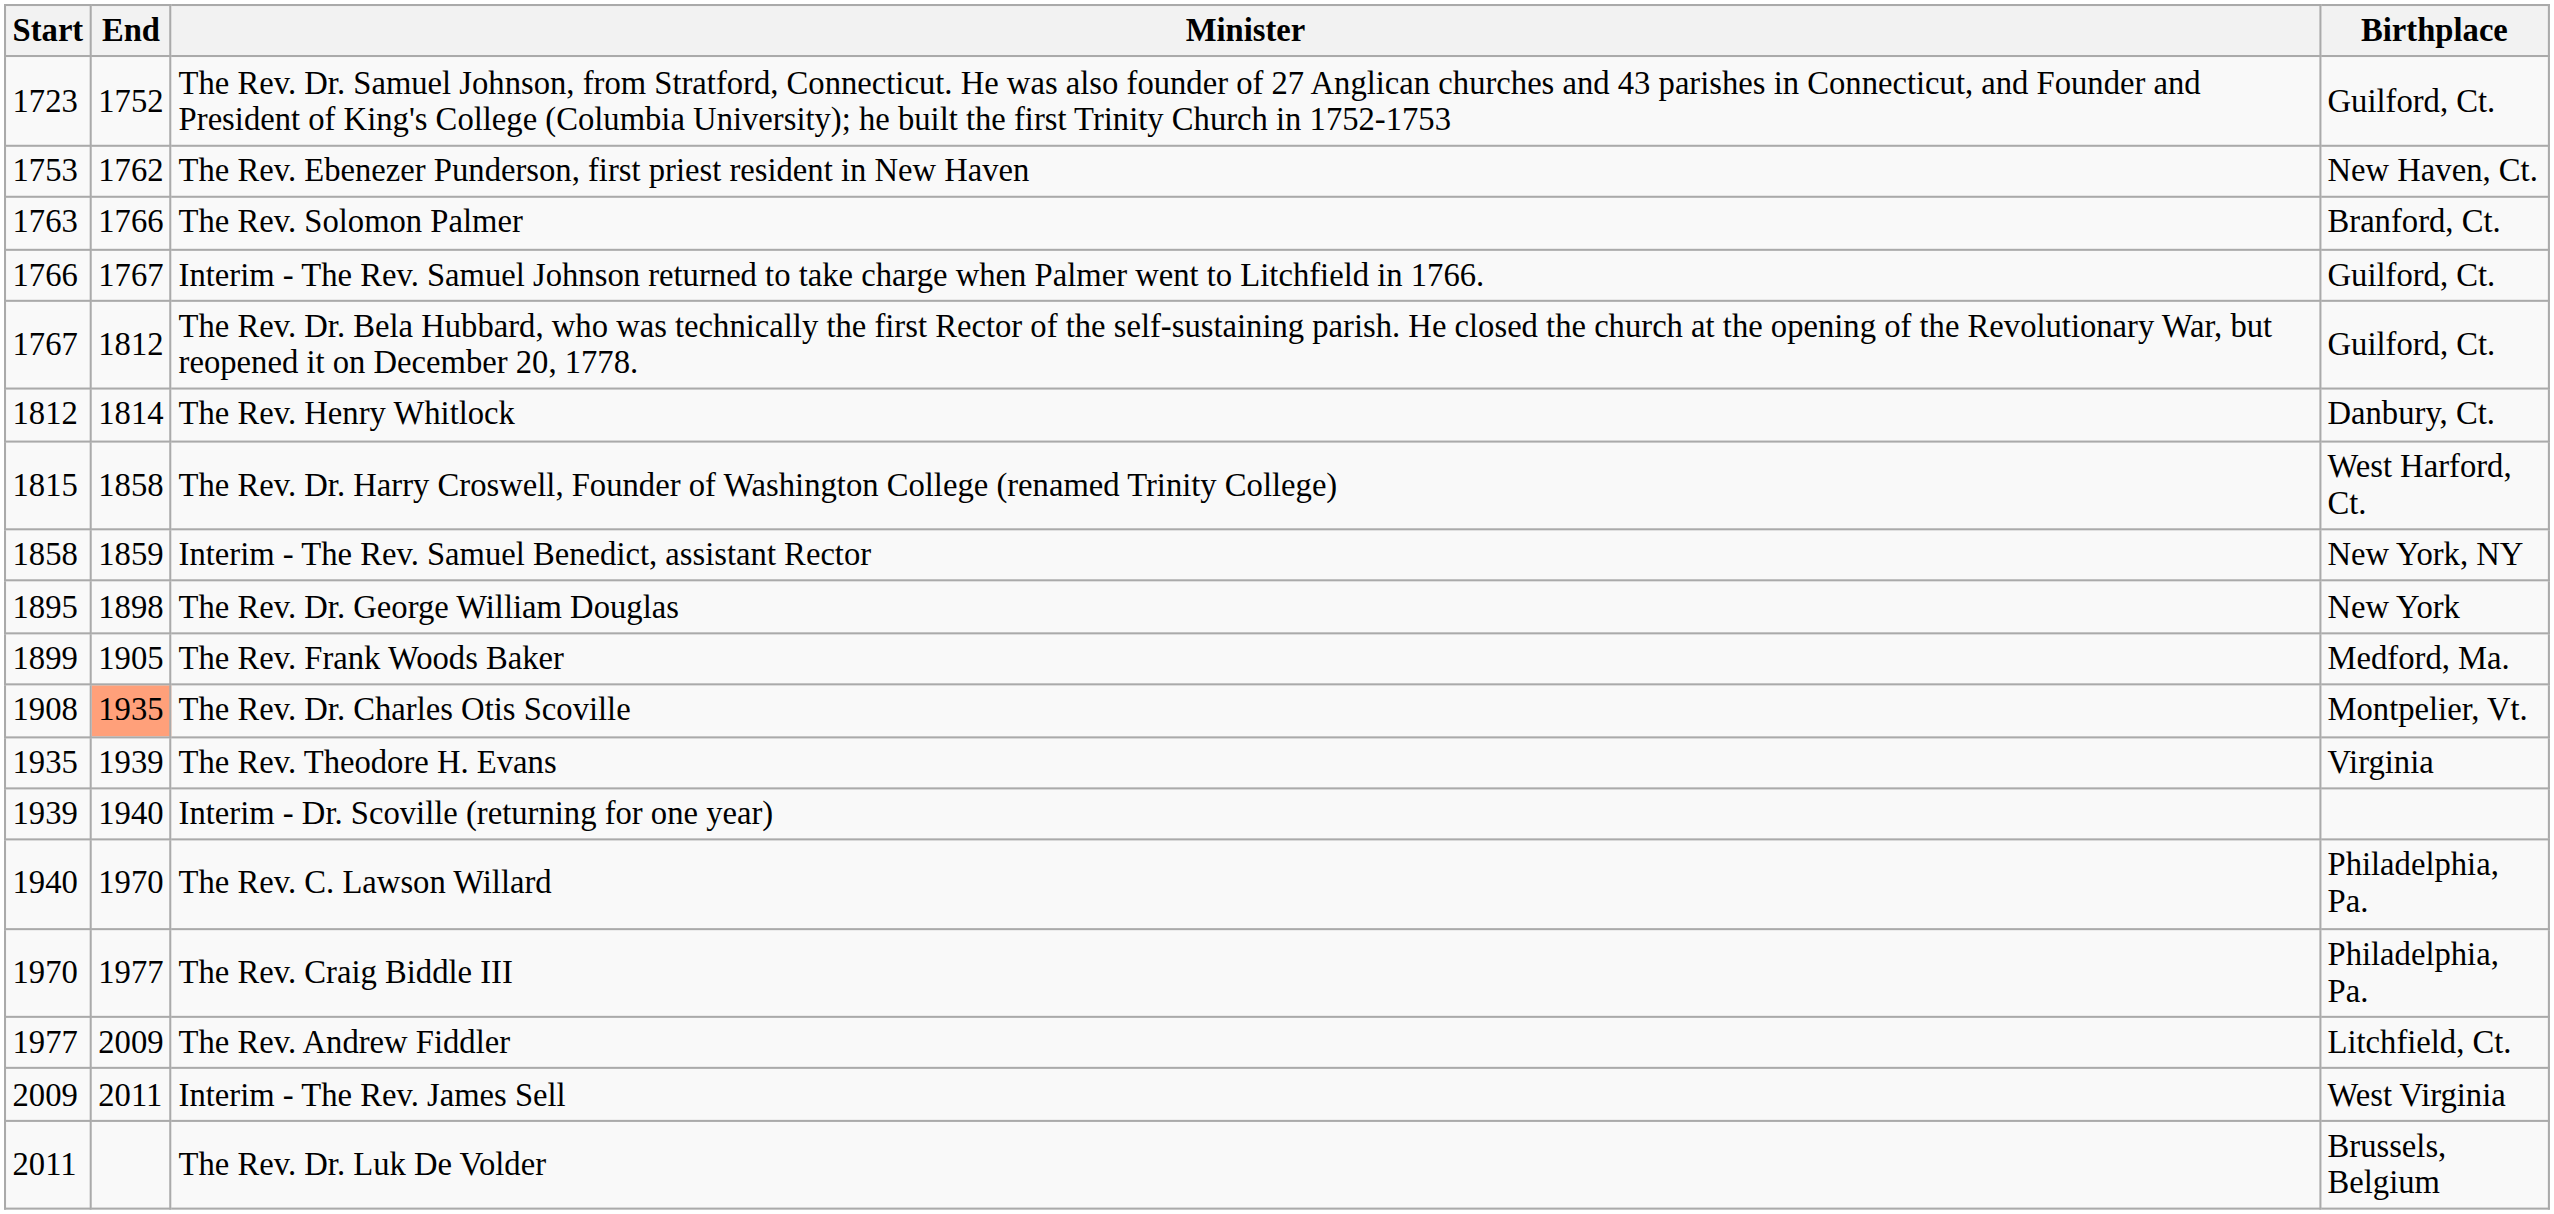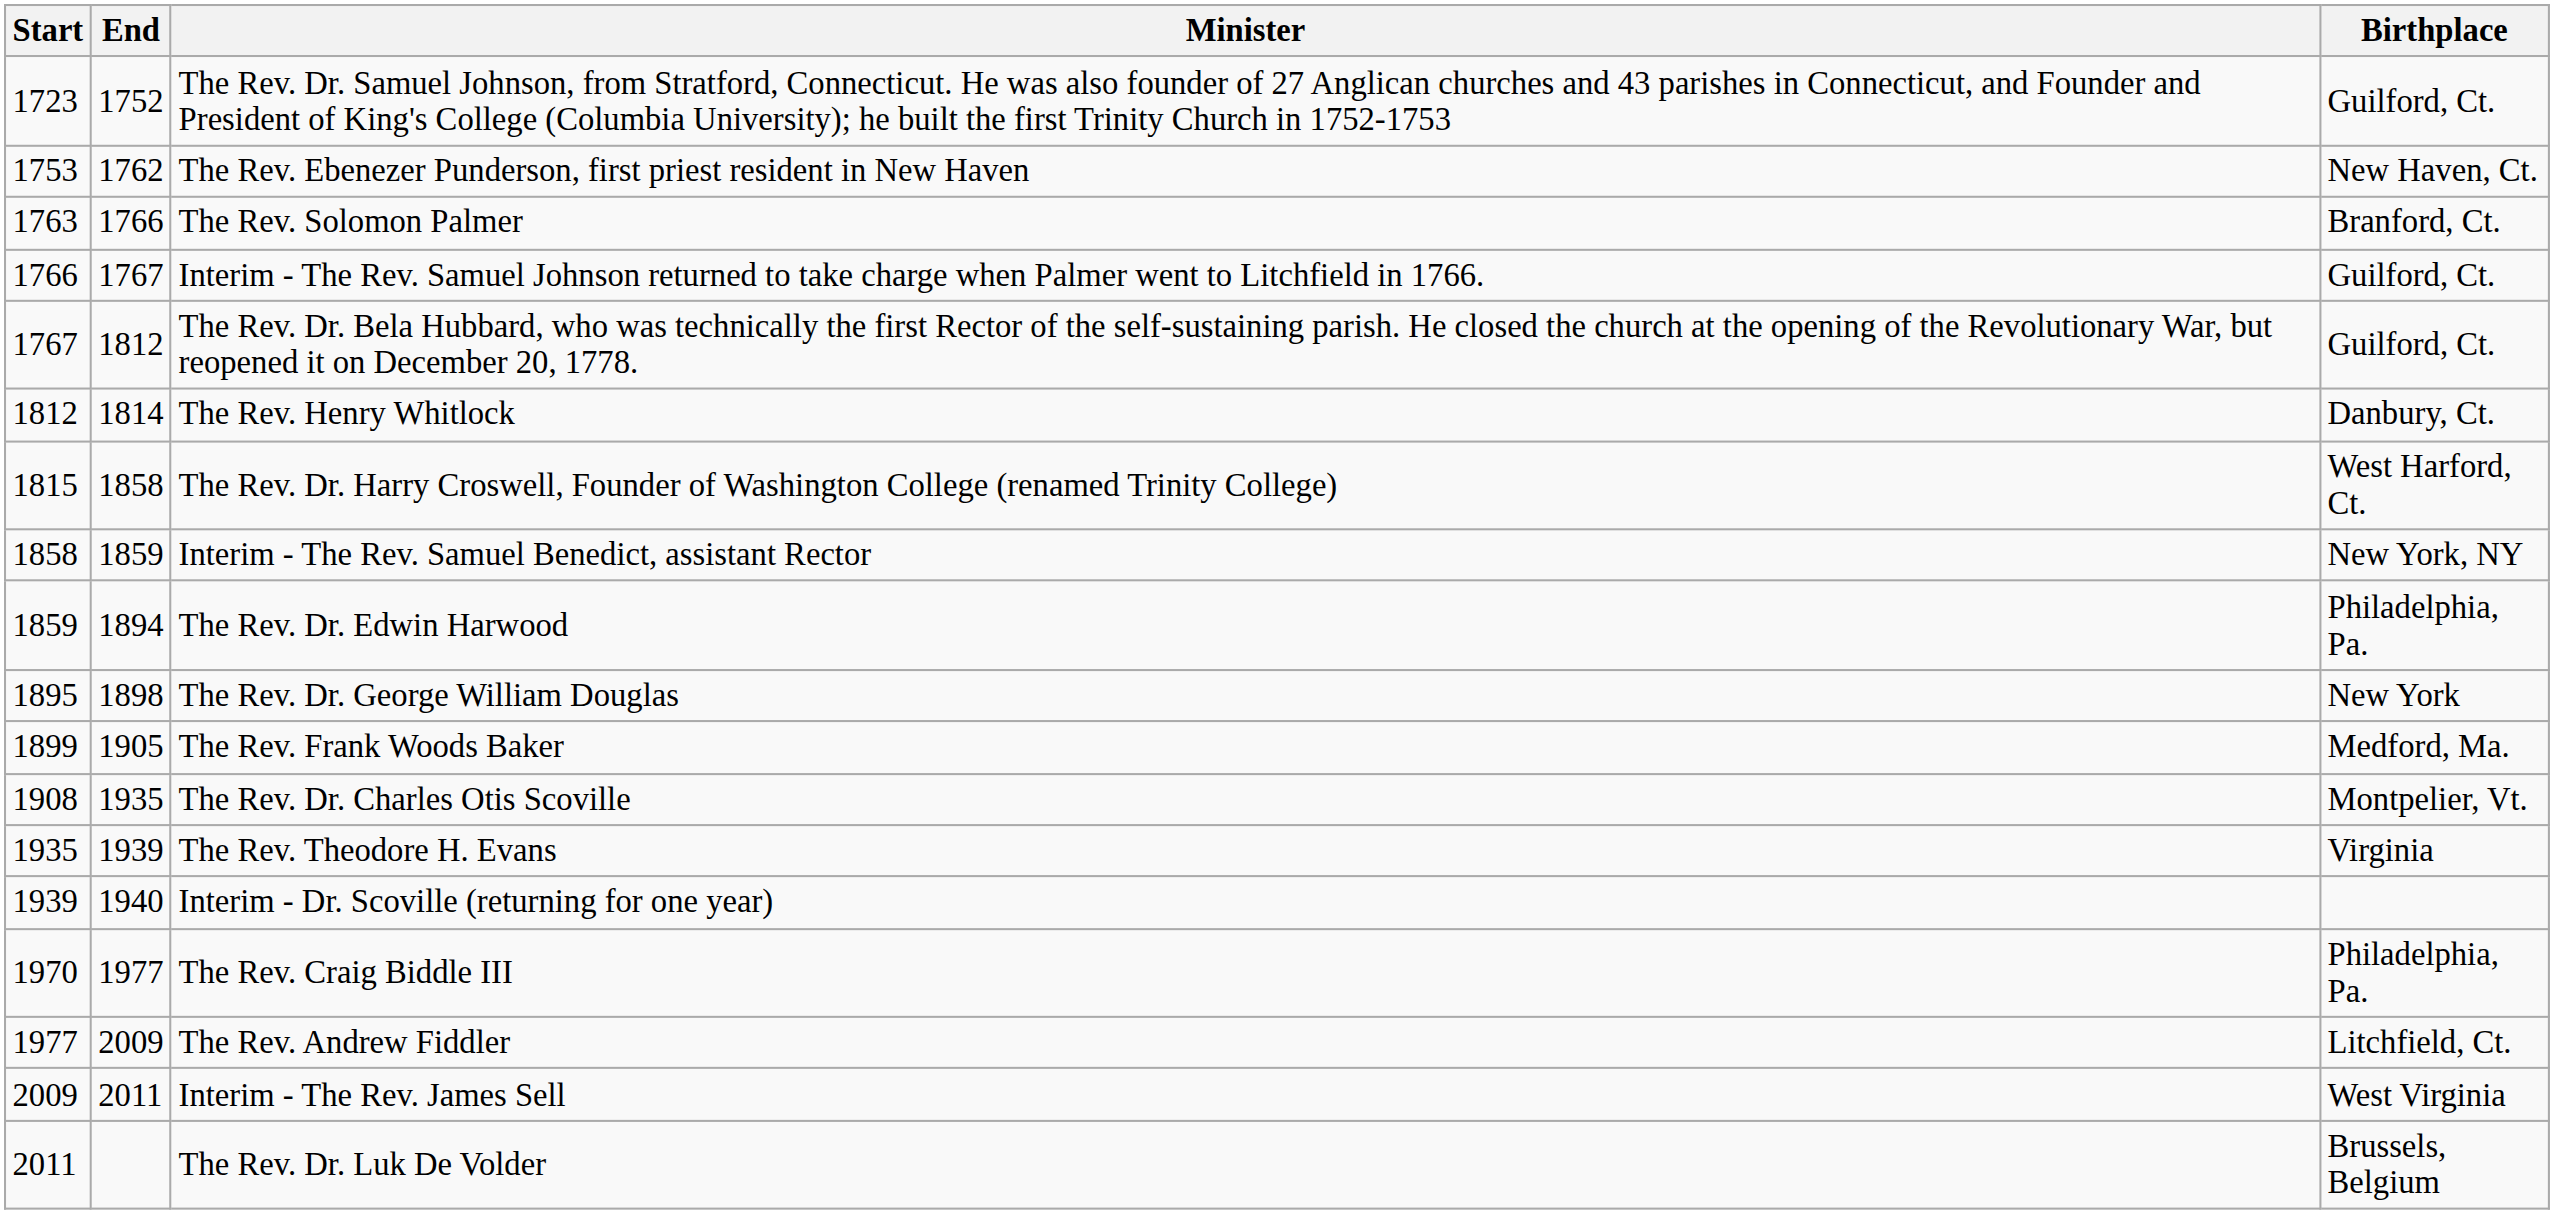 <table class="wikitable">
 <tr>
 <th>Start</th>
 <th>End</th>
 <th>Minister</th>
 <th>Birthplace</th>
 </tr>
 <tr>
 <td>1723</td>
 <td>1752</td>
 <td>The Rev. Dr. Samuel Johnson, from Stratford, Connecticut.  He was also founder of 27 Anglican churches and 43 parishes in Connecticut, and Founder and President of King's College (Columbia University); he built the first Trinity Church in 1752-1753</td>
 <td>Guilford, Ct.</td>
 </tr>
 <tr>
 <td>1753</td>
 <td>1762</td>
 <td>The Rev. Ebenezer Punderson, first priest resident in New Haven</td>
 <td>New Haven, Ct.</td>
 </tr>
 <tr>
 <td>1763</td>
 <td>1766</td>
 <td>The Rev. Solomon Palmer</td>
 <td>Branford, Ct.</td>
 </tr>
 <tr>
 <td>1766</td>
 <td>1767</td>
 <td>Interim - The Rev. Samuel Johnson returned to take charge when Palmer went to Litchfield in 1766.</td>
 <td>Guilford, Ct.</td>
 </tr>
 <tr>
 <td>1767</td>
 <td>1812</td>
 <td>The Rev. Dr. Bela Hubbard, who was technically the first Rector of the self-sustaining parish. He closed the church at the opening of the Revolutionary War, but reopened it on December 20, 1778.</td>
 <td>Guilford, Ct.</td>
 </tr>
 <tr>
 <td>1812</td>
 <td>1814</td>
 <td>The Rev. Henry Whitlock</td>
 <td>Danbury, Ct.</td>
 </tr>
 <tr>
 <td>1815</td>
 <td>1858</td>
 <td>The Rev. Dr. Harry Croswell, Founder of Washington College (renamed Trinity College)</td>
 <td>West Harford, Ct.</td>
 </tr>
 <tr>
 <td>1858</td>
 <td>1859</td>
 <td>Interim - The Rev. Samuel Benedict, assistant Rector</td>
 <td>New York, NY</td>
 </tr>
 <tr>
+<td>1859</td>
+<td>1894</td>
+<td>The Rev. Dr. Edwin Harwood</td>
+<td>Philadelphia, Pa.</td>
+</tr>
+<tr>
 <td>1895</td>
 <td>1898</td>
 <td>The Rev. Dr. George William Douglas</td>
 <td>New York</td>
 </tr>
 <tr>
 <td>1899</td>
 <td>1905</td>
 <td>The Rev. Frank Woods Baker</td>
 <td>Medford, Ma.</td>
 </tr>
 <tr>
 <td>1908</td>
-<td style="background: lightsalmon;">1935</td>
+<td>1935</td>
 <td>The Rev. Dr. Charles Otis Scoville</td>
 <td>Montpelier, Vt.</td>
 </tr>
 <tr>
 <td>1935</td>
 <td>1939</td>
 <td>The Rev. Theodore H. Evans</td>
 <td>Virginia</td>
 </tr>
 <tr>
 <td>1939</td>
 <td>1940</td>
 <td>Interim - Dr. Scoville (returning for one year)</td>
-</tr>
-<tr>
-<td>1940</td>
-<td>1970</td>
-<td>The Rev. C. Lawson Willard</td>
-<td>Philadelphia, Pa.</td>
 </tr>
 <tr>
 <td>1970</td>
 <td>1977</td>
 <td>The Rev. Craig Biddle III</td>
 <td>Philadelphia, Pa.</td>
 </tr>
 <tr>
 <td>1977</td>
 <td>2009</td>
 <td>The Rev. Andrew Fiddler</td>
 <td>Litchfield, Ct.</td>
 </tr>
 <tr>
 <td>2009</td>
 <td>2011</td>
 <td>Interim - The Rev. James Sell</td>
 <td>West Virginia</td>
 </tr>
 <tr>
 <td>2011</td>
 <td></td>
 <td>The Rev. Dr. Luk De Volder</td>
 <td>Brussels, Belgium</td>
 </tr>
 </table>
